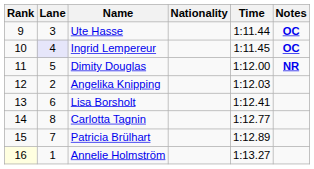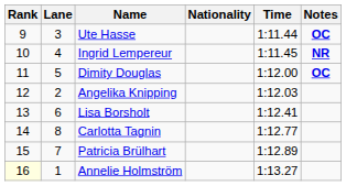 <table class="wikitable sortable" style="text-align:center">
 <tr>
 <th>Rank</th>
 <th>Lane</th>
 <th>Name</th>
 <th>Nationality</th>
 <th>Time</th>
 <th>Notes</th>
 </tr>
 <tr>
 <td>9</td>
 <td>3</td>
 <td align=left><a href='#'>Ute Hasse</a></td>
 <td align=left></td>
 <td>1:11.44</td>
 <td><strong><a href='#'>OC</a></strong></td>
 </tr>
 <tr>
 <td>10</td>
-<td style="background: lavender;">4</td>
+<td>4</td>
 <td align=left><a href='#'>Ingrid Lempereur</a></td>
 <td align=left></td>
 <td>1:11.45</td>
-<td><strong><a href='#'>OC</a></strong></td>
+<td><strong><a href='#'>NR</a></strong></td>
 </tr>
 <tr>
 <td>11</td>
 <td>5</td>
 <td align=left><a href='#'>Dimity Douglas</a></td>
 <td align=left></td>
 <td>1:12.00</td>
-<td><strong><a href='#'>NR</a></strong></td>
+<td><strong><a href='#'>OC</a></strong></td>
 </tr>
 <tr>
 <td>12</td>
 <td>2</td>
 <td align=left><a href='#'>Angelika Knipping</a></td>
 <td align=left></td>
 <td>1:12.03</td>
 <td></td>
 </tr>
 <tr>
 <td>13</td>
 <td>6</td>
 <td align=left><a href='#'>Lisa Borsholt</a></td>
 <td align=left></td>
 <td>1:12.41</td>
 <td></td>
 </tr>
 <tr>
 <td>14</td>
 <td>8</td>
 <td align=left><a href='#'>Carlotta Tagnin</a></td>
 <td align=left></td>
 <td>1:12.77</td>
 <td></td>
 </tr>
 <tr>
 <td>15</td>
 <td>7</td>
 <td align=left><a href='#'>Patricia Brülhart</a></td>
 <td align=left></td>
 <td>1:12.89</td>
 <td></td>
 </tr>
 <tr>
 <td style="background: lightyellow;">16</td>
 <td>1</td>
 <td align=left><a href='#'>Annelie Holmström</a></td>
 <td align=left></td>
 <td>1:13.27</td>
 <td></td>
 </tr>
 </table>
